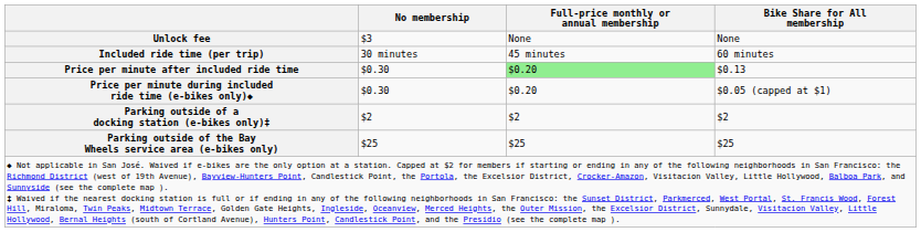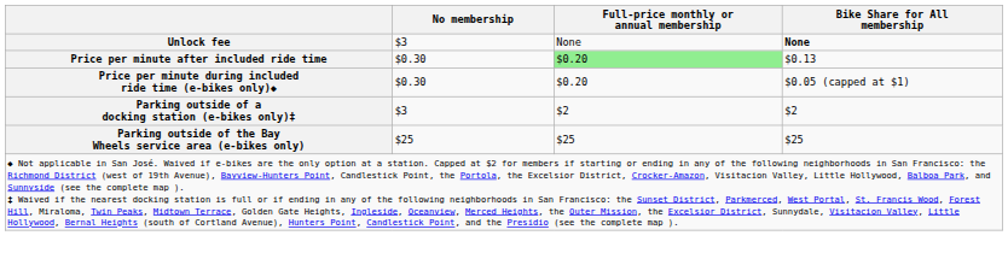 <table class="wikitable">
 <tr>
 <th></th>
 <th>No membership</th>
 <th>Full-price monthly or<br>annual membership</th>
 <th>Bike Share for All<br>membership</th>
 </tr>
 <tr>
 <th>Unlock fee</th>
 <td>$3</td>
 <td>None</td>
-<td>None</td>
-</tr>
-<tr>
-<th>Included ride time (per trip)</th>
-<td>30 minutes</td>
-<td>45 minutes</td>
-<td>60 minutes</td>
+<td><strong>None</strong></td>
 </tr>
 <tr>
 <th>Price per minute after included ride time</th>
 <td>$0.30</td>
 <td style="background: lightgreen;">$0.20</td>
 <td>$0.13</td>
 </tr>
 <tr>
 <th>Price per minute during included<br>ride time (e-bikes only)◆</th>
 <td>$0.30</td>
 <td>$0.20</td>
 <td>$0.05 (capped at $1)</td>
 </tr>
 <tr>
 <th>Parking outside of a<br>docking station (e-bikes only)‡</th>
-<td>$2</td>
+<td>$3</td>
 <td>$2</td>
 <td>$2</td>
 </tr>
 <tr>
 <th>Parking outside of the Bay<br>Wheels service area (e-bikes only)</th>
 <td>$25</td>
 <td>$25</td>
 <td>$25</td>
 </tr>
 <tr>
 <td colspan="4"><small>◆ Not applicable in San José. Waived if e-bikes are the only option at a station. Capped at $2 for members if starting or ending in any of the following neighborhoods in San Francisco: the <a href='#'>Richmond District</a> (west of 19th Avenue), <a href='#'>Bayview-Hunters Point</a>, Candlestick Point, the <a href='#'>Portola</a>, the Excelsior District, <a href='#'>Crocker-Amazon</a>, Visitacion Valley, Little Hollywood, <a href='#'>Balboa Park</a>, and <a href='#'>Sunnyside</a> (see the complete map ).</small><br><small><strong>‡</strong> Waived if the nearest docking station is full or if ending in any of the following neighborhoods in San Francisco: the <a href='#'>Sunset District</a>, <a href='#'>Parkmerced</a>, <a href='#'>West Portal</a>, <a href='#'>St. Francis Wood</a>, <a href='#'>Forest Hill</a>, Miraloma, <a href='#'>Twin Peaks</a>, <a href='#'>Midtown Terrace</a>, Golden Gate Heights, <a href='#'>Ingleside</a>, <a href='#'>Oceanview</a>, <a href='#'>Merced Heights</a>, the <a href='#'>Outer Mission</a>, the <a href='#'>Excelsior District</a>, Sunnydale, <a href='#'>Visitacion Valley</a>, <a href='#'>Little Hollywood</a>, <a href='#'>Bernal Heights</a> (south of Cortland Avenue), <a href='#'>Hunters Point</a>, <a href='#'>Candlestick Point</a>, and the <a href='#'>Presidio</a> (see the complete map ).</small></td>
 </tr>
 </table>
